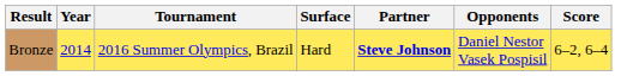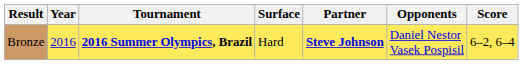 <table class="sortable wikitable">
 <tr>
 <th>Result</th>
 <th>Year</th>
 <th>Tournament</th>
 <th>Surface</th>
 <th>Partner</th>
 <th>Opponents</th>
 <th class=unsortable>Score</th>
 </tr>
 <tr style=background:#ffea5c>
 <td style=background:#c96>Bronze</td>
-<td><a href='#'>2014</a></td>
-<td><a href='#'>2016 Summer Olympics</a>, Brazil</td>
+<td><a href='#'>2016</a></td>
+<td><strong><a href='#'>2016 Summer Olympics</a>, Brazil</strong></td>
 <td>Hard</td>
 <td><strong> <a href='#'>Steve Johnson</a></strong></td>
 <td> <a href='#'>Daniel Nestor</a><br> <a href='#'>Vasek Pospisil</a></td>
 <td>6–2, 6–4</td>
 </tr>
 </table>
